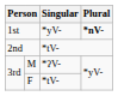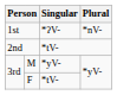 <table class="wikitable" style="float:right; font-size:smaller;">
 <tr>
 <th colspan=2>Person</th>
 <th>Singular</th>
 <th>Plural</th>
 </tr>
 <tr>
 <td colspan=2>1st</td>
-<td>*yV-</td>
-<td><strong>*nV-</strong></td>
+<td>*ʔV-</td>
+<td>*nV-</td>
 </tr>
 <tr>
 <td colspan=2>2nd</td>
 <td colspan=2>*tV-</td>
 </tr>
 <tr>
 <td rowspan=2>3rd</td>
 <td>M</td>
-<td>*ʔV-</td>
+<td>*yV-</td>
 <td rowspan=2>*yV-</td>
 </tr>
 <tr>
 <td>F</td>
 <td>*tV-</td>
 </tr>
 </table>
